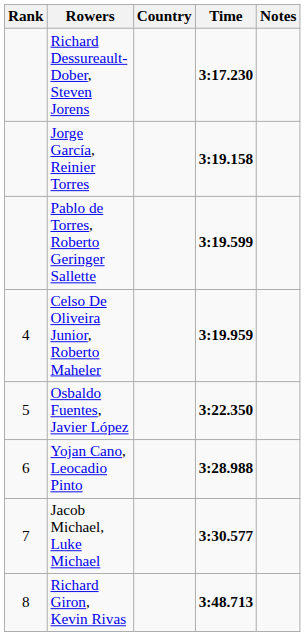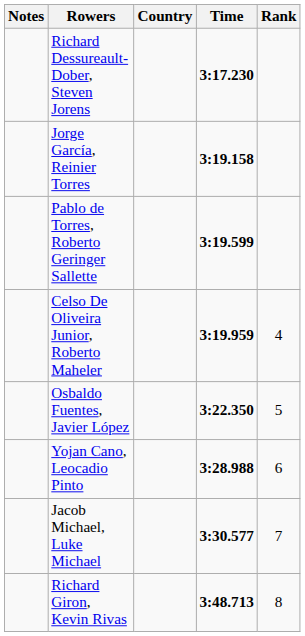 <table class="wikitable" width=50% style="text-align:center">
 <tr>
-<th>Rank</th>
+<th>Notes</th>
 <th>Rowers</th>
 <th>Country</th>
 <th>Time</th>
-<th>Notes</th>
+<th>Rank</th>
 </tr>
 <tr>
 <td></td>
 <td align=left><a href='#'>Richard Dessureault-Dober</a>, <a href='#'>Steven Jorens</a></td>
 <td align=left></td>
 <td><strong>3:17.230</strong></td>
 <td></td>
 </tr>
 <tr>
 <td></td>
 <td align=left><a href='#'>Jorge García</a>, <a href='#'>Reinier Torres</a></td>
 <td align=left></td>
 <td><strong>3:19.158</strong></td>
 <td></td>
 </tr>
 <tr>
 <td></td>
 <td align=left><a href='#'>Pablo de Torres</a>, <a href='#'>Roberto Geringer Sallette</a></td>
 <td align=left></td>
 <td><strong>3:19.599</strong></td>
 <td></td>
 </tr>
 <tr>
-<td>4</td>
+<td></td>
 <td align=left><a href='#'>Celso De Oliveira Junior</a>, <a href='#'>Roberto Maheler</a></td>
 <td align=left></td>
 <td><strong>3:19.959</strong></td>
-<td></td>
+<td>4</td>
 </tr>
 <tr>
-<td>5</td>
+<td></td>
 <td align=left><a href='#'>Osbaldo Fuentes</a>, <a href='#'>Javier López</a></td>
 <td align=left></td>
 <td><strong>3:22.350</strong></td>
-<td></td>
+<td>5</td>
 </tr>
 <tr>
-<td>6</td>
+<td></td>
 <td align=left><a href='#'>Yojan Cano</a>, <a href='#'>Leocadio Pinto</a></td>
 <td align=left></td>
 <td><strong>3:28.988</strong></td>
-<td></td>
+<td>6</td>
 </tr>
 <tr>
-<td>7</td>
+<td></td>
 <td align=left>Jacob Michael, <a href='#'>Luke Michael</a></td>
 <td align=left></td>
 <td><strong>3:30.577</strong></td>
-<td></td>
+<td>7</td>
 </tr>
 <tr>
-<td>8</td>
+<td></td>
 <td align=left><a href='#'>Richard Giron</a>, <a href='#'>Kevin Rivas</a></td>
 <td align=left></td>
 <td><strong>3:48.713</strong></td>
-<td></td>
+<td>8</td>
 </tr>
 </table>
